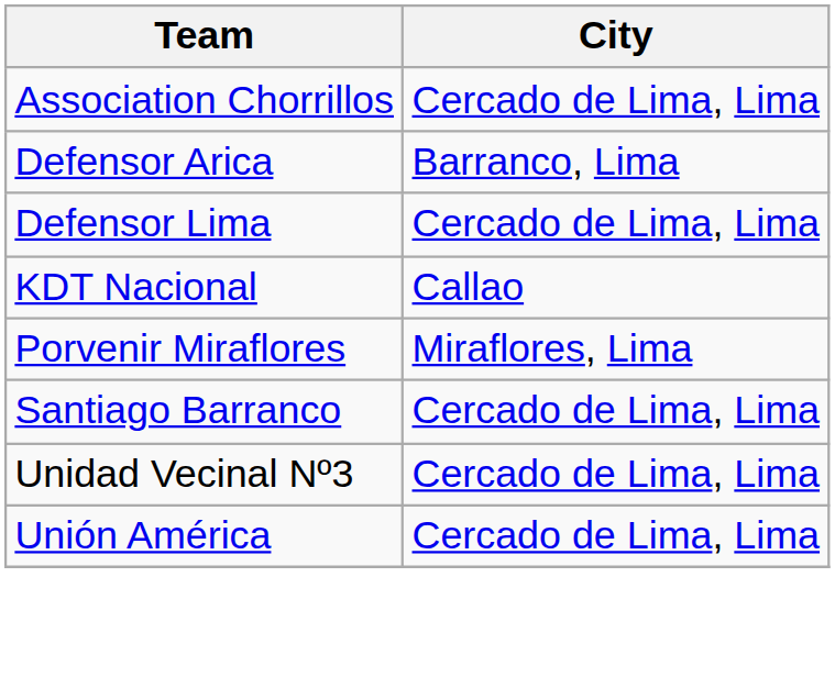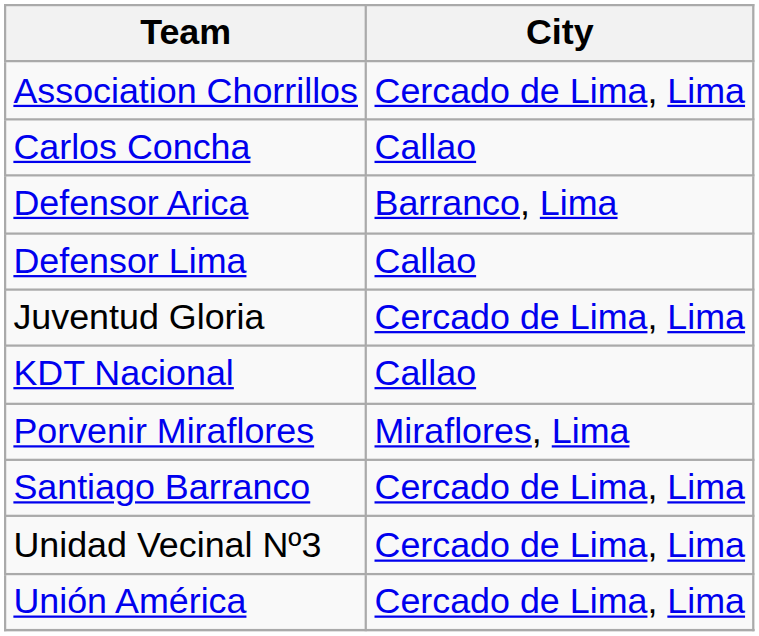 <table class="wikitable sortable">
 <tr>
 <th>Team</th>
 <th>City</th>
 </tr>
 <tr>
 <td><a href='#'>Association Chorrillos</a></td>
 <td><a href='#'>Cercado de Lima</a>, <a href='#'>Lima</a></td>
 </tr>
 <tr>
+<td><a href='#'>Carlos Concha</a></td>
+<td><a href='#'>Callao</a></td>
+</tr>
+<tr>
 <td><a href='#'>Defensor Arica</a></td>
 <td><a href='#'>Barranco</a>, <a href='#'>Lima</a></td>
 </tr>
 <tr>
 <td><a href='#'>Defensor Lima</a></td>
+<td><a href='#'>Callao</a></td>
+</tr>
+<tr>
+<td>Juventud Gloria</td>
 <td><a href='#'>Cercado de Lima</a>, <a href='#'>Lima</a></td>
 </tr>
 <tr>
 <td><a href='#'>KDT Nacional</a></td>
 <td><a href='#'>Callao</a></td>
 </tr>
 <tr>
 <td><a href='#'>Porvenir Miraflores</a></td>
 <td><a href='#'>Miraflores</a>, <a href='#'>Lima</a></td>
 </tr>
 <tr>
 <td><a href='#'>Santiago Barranco</a></td>
 <td><a href='#'>Cercado de Lima</a>, <a href='#'>Lima</a></td>
 </tr>
 <tr>
 <td>Unidad Vecinal Nº3</td>
 <td><a href='#'>Cercado de Lima</a>, <a href='#'>Lima</a></td>
 </tr>
 <tr>
 <td><a href='#'>Unión América</a></td>
 <td><a href='#'>Cercado de Lima</a>, <a href='#'>Lima</a></td>
 </tr>
 <tr>
 </tr>
 </table>
